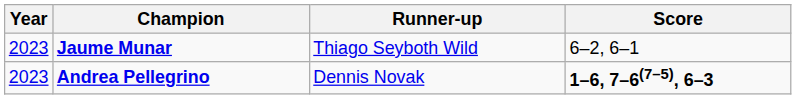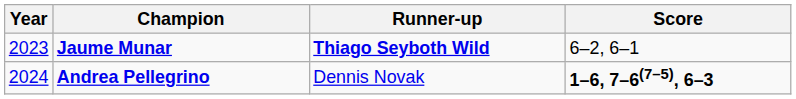 <table class="wikitable" style="font-size:90%">
 <tr>
 <th>Year</th>
 <th width="200">Champion</th>
 <th width="200">Runner-up</th>
 <th width="175">Score</th>
 </tr>
 <tr>
 <td><a href='#'>2023</a></td>
 <td> <strong><a href='#'>Jaume Munar</a></strong></td>
-<td> <a href='#'>Thiago Seyboth Wild</a></td>
+<td><strong> <a href='#'>Thiago Seyboth Wild</a></strong></td>
 <td>6–2, 6–1</td>
 </tr>
 <tr>
-<td><a href='#'>2023</a></td>
+<td><a href='#'>2024</a></td>
 <td> <strong><a href='#'>Andrea Pellegrino</a></strong></td>
 <td> <a href='#'>Dennis Novak</a></td>
 <td><strong>1–6, 7–6<sup>(7–5)</sup>, 6–3</strong></td>
 </tr>
 </table>
